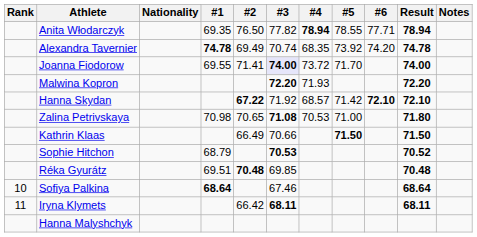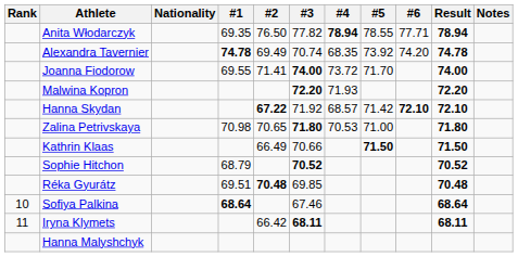 <table class="wikitable sortable" style="text-align:center">
 <tr>
 <th>Rank</th>
 <th>Athlete</th>
 <th>Nationality</th>
 <th>#1</th>
 <th>#2</th>
 <th>#3</th>
 <th>#4</th>
 <th>#5</th>
 <th>#6</th>
 <th>Result</th>
 <th>Notes</th>
 </tr>
 <tr>
 <td></td>
 <td align="left"><a href='#'>Anita Włodarczyk</a></td>
 <td align=left></td>
 <td>69.35</td>
 <td>76.50</td>
 <td>77.82</td>
 <td><strong>78.94</strong></td>
 <td>78.55</td>
 <td>77.71</td>
 <td><strong>78.94</strong></td>
 <td><strong></strong></td>
 </tr>
 <tr>
 <td></td>
 <td align="left"><a href='#'>Alexandra Tavernier</a></td>
 <td align=left></td>
 <td><strong>74.78</strong></td>
 <td>69.49</td>
 <td>70.74</td>
 <td>68.35</td>
 <td>73.92</td>
 <td>74.20</td>
 <td><strong>74.78</strong></td>
 <td><strong></strong></td>
 </tr>
 <tr>
 <td></td>
 <td align="left"><a href='#'>Joanna Fiodorow</a></td>
 <td align=left></td>
 <td>69.55</td>
 <td>71.41</td>
-<td style="background: lavender;"><strong>74.00</strong></td>
+<td><strong>74.00</strong></td>
 <td>73.72</td>
 <td>71.70</td>
 <td></td>
 <td><strong>74.00</strong></td>
 <td></td>
 </tr>
 <tr>
 <td></td>
 <td align="left"><a href='#'>Malwina Kopron</a></td>
 <td align=left></td>
 <td></td>
 <td></td>
 <td><strong>72.20</strong></td>
 <td>71.93</td>
 <td></td>
 <td></td>
 <td><strong>72.20</strong></td>
 <td></td>
 </tr>
 <tr>
 <td></td>
 <td align="left"><a href='#'>Hanna Skydan</a></td>
 <td align=left></td>
 <td></td>
 <td><strong>67.22</strong></td>
 <td>71.92</td>
 <td>68.57</td>
 <td>71.42</td>
 <td><strong>72.10</strong></td>
 <td><strong>72.10</strong></td>
 <td></td>
 </tr>
 <tr>
 <td></td>
 <td align="left"><a href='#'>Zalina Petrivskaya</a></td>
 <td align=left></td>
 <td>70.98</td>
 <td>70.65</td>
-<td><strong>71.08</strong></td>
+<td><strong>71.80</strong></td>
 <td>70.53</td>
 <td>71.00</td>
 <td></td>
 <td><strong>71.80</strong></td>
 <td></td>
 </tr>
 <tr>
 <td></td>
 <td align="left"><a href='#'>Kathrin Klaas</a></td>
 <td align=left></td>
 <td></td>
 <td>66.49</td>
 <td>70.66</td>
 <td></td>
 <td><strong>71.50</strong></td>
 <td></td>
 <td><strong>71.50</strong></td>
 <td></td>
 </tr>
 <tr>
 <td></td>
 <td align="left"><a href='#'>Sophie Hitchon</a></td>
 <td align=left></td>
 <td>68.79</td>
 <td></td>
-<td><strong>70.53</strong></td>
+<td><strong>70.52</strong></td>
 <td></td>
 <td></td>
 <td></td>
 <td><strong>70.52</strong></td>
 <td></td>
 </tr>
 <tr>
 <td></td>
 <td align="left"><a href='#'>Réka Gyurátz</a></td>
 <td align=left></td>
 <td>69.51</td>
 <td><strong>70.48</strong></td>
 <td>69.85</td>
 <td></td>
 <td></td>
 <td></td>
 <td><strong>70.48</strong></td>
 <td></td>
 </tr>
 <tr>
 <td>10</td>
 <td align="left"><a href='#'>Sofiya Palkina</a></td>
 <td align=left></td>
 <td><strong>68.64</strong></td>
 <td></td>
 <td>67.46</td>
 <td></td>
 <td></td>
 <td></td>
 <td><strong>68.64</strong></td>
 <td></td>
 </tr>
 <tr>
 <td>11</td>
 <td align="left"><a href='#'>Iryna Klymets</a></td>
 <td align=left></td>
 <td></td>
 <td>66.42</td>
 <td><strong>68.11</strong></td>
 <td></td>
 <td></td>
 <td></td>
 <td><strong>68.11</strong></td>
 <td></td>
 </tr>
 <tr>
 <td></td>
 <td align="left"><a href='#'>Hanna Malyshchyk</a></td>
 <td align=left></td>
 <td></td>
 <td></td>
 <td></td>
 <td></td>
 <td></td>
 <td></td>
 <td><strong></strong></td>
 <td></td>
 </tr>
 </table>
